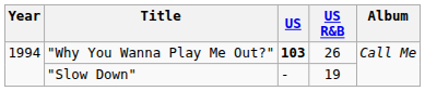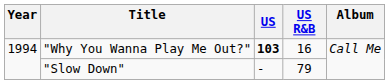 <table class="wikitable">
 <tr>
 <th align="left" valign="top">Year</th>
 <th align="left" valign="top">Title</th>
 <th><a href='#'>US</a></th>
 <th align="center" valign="top" width="40"><a href='#'>US R&B</a></th>
 <th align="left" valign="top">Album</th>
 </tr>
 <tr>
 <td rowspan="2" align="left" valign="top">1994</td>
 <td align="left" valign="top">"Why You Wanna Play Me Out?"</td>
 <td><strong>103</strong></td>
-<td align="center" valign="top">26</td>
+<td align="center" valign="top">16</td>
 <td rowspan="2" align="left" valign="top"><em>Call Me</em></td>
 </tr>
 <tr>
 <td align="left" valign="top">"Slow Down"</td>
 <td>-</td>
-<td align="center" valign="top">19</td>
+<td align="center" valign="top">79</td>
 </tr>
 </table>
